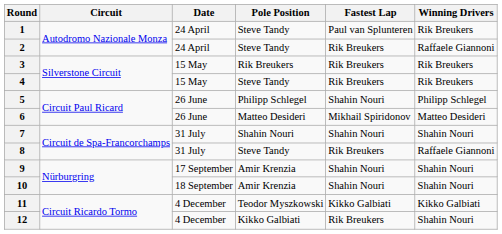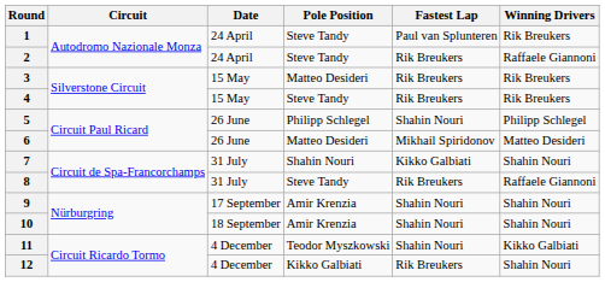 <table class="wikitable" style="font-size: 85%;">
 <tr>
 <th>Round</th>
 <th>Circuit</th>
 <th>Date</th>
 <th>Pole Position</th>
 <th>Fastest Lap</th>
 <th>Winning Drivers</th>
 </tr>
 <tr>
 <th>1</th>
 <td rowspan="2"> <a href='#'>Autodromo Nazionale Monza</a></td>
 <td>24 April</td>
 <td> Steve Tandy</td>
 <td> Paul van Splunteren</td>
 <td> Rik Breukers</td>
 </tr>
 <tr>
 <th>2</th>
 <td>24 April</td>
 <td> Steve Tandy</td>
 <td> Rik Breukers</td>
 <td> Raffaele Giannoni</td>
 </tr>
 <tr>
 <th>3</th>
 <td rowspan="2"> <a href='#'>Silverstone Circuit</a></td>
 <td>15 May</td>
-<td> Rik Breukers</td>
+<td> Matteo Desideri</td>
 <td> Rik Breukers</td>
 <td> Rik Breukers</td>
 </tr>
 <tr>
 <th>4</th>
 <td>15 May</td>
 <td> Steve Tandy</td>
 <td> Rik Breukers</td>
 <td> Rik Breukers</td>
 </tr>
 <tr>
 <th>5</th>
 <td rowspan="2"> <a href='#'>Circuit Paul Ricard</a></td>
 <td>26 June</td>
 <td> Philipp Schlegel</td>
 <td> Shahin Nouri</td>
 <td> Philipp Schlegel</td>
 </tr>
 <tr>
 <th>6</th>
 <td>26 June</td>
 <td> Matteo Desideri</td>
 <td> Mikhail Spiridonov</td>
 <td> Matteo Desideri</td>
 </tr>
 <tr>
 <th>7</th>
 <td rowspan="2"> <a href='#'>Circuit de Spa-Francorchamps</a></td>
 <td>31 July</td>
 <td> Shahin Nouri</td>
-<td> Shahin Nouri</td>
+<td> Kikko Galbiati</td>
 <td> Shahin Nouri</td>
 </tr>
 <tr>
 <th>8</th>
 <td>31 July</td>
 <td> Steve Tandy</td>
 <td> Rik Breukers</td>
 <td> Raffaele Giannoni</td>
 </tr>
 <tr>
 <th>9</th>
 <td rowspan="2"> <a href='#'>Nürburgring</a></td>
 <td>17 September</td>
 <td> Amir Krenzia</td>
 <td> Shahin Nouri</td>
 <td> Shahin Nouri</td>
 </tr>
 <tr>
 <th>10</th>
 <td>18 September</td>
 <td> Amir Krenzia</td>
 <td> Shahin Nouri</td>
 <td> Shahin Nouri</td>
 </tr>
 <tr>
 <th>11</th>
 <td rowspan="2"> <a href='#'>Circuit Ricardo Tormo</a></td>
 <td>4 December</td>
 <td> Teodor Myszkowski</td>
-<td> Kikko Galbiati</td>
+<td> Shahin Nouri</td>
 <td> Kikko Galbiati</td>
 </tr>
 <tr>
 <th>12</th>
 <td>4 December</td>
 <td> Kikko Galbiati</td>
 <td> Rik Breukers</td>
 <td> Shahin Nouri</td>
 </tr>
 </table>
